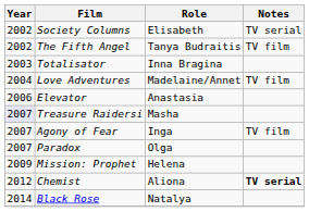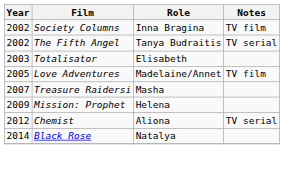 <table class="wikitable">
 <tr>
 <th>Year</th>
 <th>Film</th>
 <th>Role</th>
 <th>Notes</th>
 </tr>
 <tr>
 <td>2002</td>
 <td><em>Society Columns</em></td>
-<td>Elisabeth</td>
-<td>TV serial</td>
+<td>Inna Bragina</td>
+<td>TV film</td>
 </tr>
 <tr>
 <td>2002</td>
 <td><em>The Fifth Angel</em></td>
 <td>Tanya Budraitis</td>
-<td>TV film</td>
+<td>TV serial</td>
 </tr>
 <tr>
 <td>2003</td>
 <td><em>Totalisator</em></td>
-<td>Inna Bragina</td>
+<td>Elisabeth</td>
 <td></td>
 </tr>
 <tr>
-<td>2004</td>
+<td>2005</td>
 <td><em>Love Adventures</em></td>
 <td>Madelaine/Annet</td>
 <td>TV film</td>
 </tr>
 <tr>
-<td>2006</td>
-<td><em>Elevator</em></td>
-<td>Anastasia</td>
-<td></td>
-</tr>
-<tr>
-<td style="background: lavender;">2007</td>
+<td>2007</td>
 <td><em>Treasure Raidersi</em></td>
 <td>Masha</td>
-<td></td>
-</tr>
-<tr>
-<td>2007</td>
-<td><em>Agony of Fear</em></td>
-<td>Inga</td>
-<td>TV film</td>
-</tr>
-<tr>
-<td>2007</td>
-<td><em>Paradox</em></td>
-<td>Olga</td>
 <td></td>
 </tr>
 <tr>
 <td>2009</td>
 <td><em>Mission: Prophet</em></td>
 <td>Helena</td>
 <td></td>
 </tr>
 <tr>
 <td>2012</td>
 <td><em>Chemist</em></td>
 <td>Aliona</td>
-<td><strong>TV serial</strong></td>
+<td>TV serial</td>
 </tr>
 <tr>
 <td>2014</td>
 <td><em><a href='#'>Black Rose</a></em></td>
 <td>Natalya</td>
 <td></td>
 </tr>
 <tr>
 </tr>
 </table>
